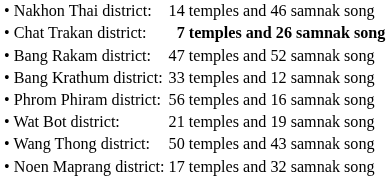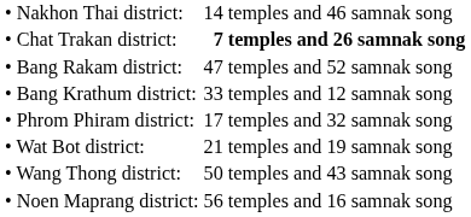 <table>
 <tr>
 <td>• Nakhon Thai district:</td>
 <td>14 temples and 46 samnak song</td>
 </tr>
 <tr>
 <td>• Chat Trakan district:</td>
 <td><strong>  7 temples and 26 samnak song</strong></td>
 </tr>
 <tr>
 <td>• Bang Rakam district:</td>
 <td>47 temples and 52 samnak song</td>
 </tr>
 <tr>
 <td>• Bang Krathum district:</td>
 <td>33 temples and 12 samnak song</td>
 </tr>
 <tr>
 <td>• Phrom Phiram district:</td>
-<td>56 temples and 16 samnak song</td>
+<td>17 temples and 32 samnak song</td>
 </tr>
 <tr>
 <td>• Wat Bot district:</td>
 <td>21 temples and 19 samnak song</td>
 </tr>
 <tr>
 <td>• Wang Thong district:</td>
 <td>50 temples and 43 samnak song</td>
 </tr>
 <tr>
 <td>• Noen Maprang district:</td>
-<td>17 temples and 32 samnak song</td>
+<td>56 temples and 16 samnak song</td>
 </tr>
 </table>
